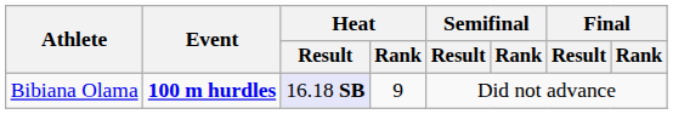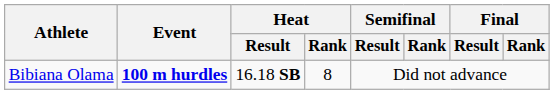 <table class="wikitable" style="font-size:90%">
 <tr>
 <th rowspan="2">Athlete</th>
 <th rowspan="2">Event</th>
 <th colspan="2">Heat</th>
 <th colspan="2">Semifinal</th>
 <th colspan="2">Final</th>
 </tr>
 <tr style="font-size:95%">
 <th>Result</th>
 <th>Rank</th>
 <th>Result</th>
 <th>Rank</th>
 <th>Result</th>
 <th>Rank</th>
 </tr>
 <tr align=center>
 <td align=left><a href='#'>Bibiana Olama</a></td>
 <td align=left><strong><a href='#'>100 m hurdles</a></strong></td>
-<td style="background: lavender;">16.18 <strong>SB</strong></td>
-<td>9</td>
+<td>16.18 <strong>SB</strong></td>
+<td>8</td>
 <td colspan=4>Did not advance</td>
 </tr>
 </table>
